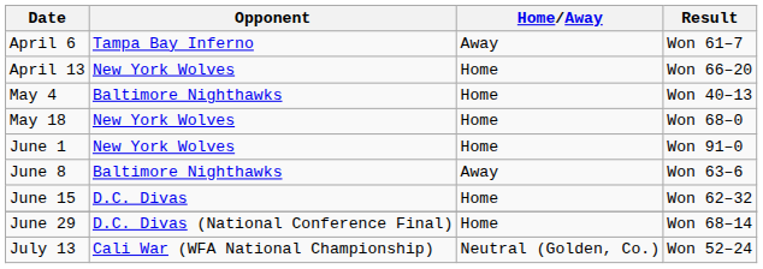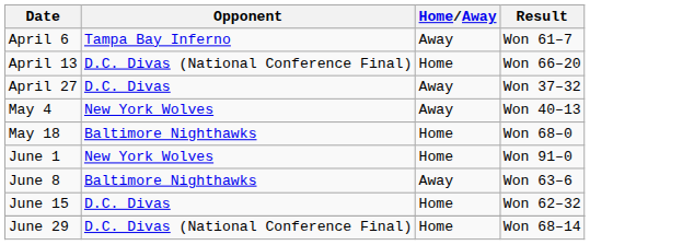 <table class="wikitable">
 <tr>
 <th>Date</th>
 <th>Opponent</th>
 <th><a href='#'>Home</a>/<a href='#'>Away</a></th>
 <th>Result</th>
 </tr>
 <tr>
 <td>April 6</td>
 <td><a href='#'>Tampa Bay Inferno</a></td>
 <td>Away</td>
 <td>Won 61–7</td>
 </tr>
 <tr>
 <td>April 13</td>
-<td><a href='#'>New York Wolves</a></td>
+<td><a href='#'>D.C. Divas</a> (National Conference Final)</td>
 <td>Home</td>
 <td>Won 66–20</td>
 </tr>
 <tr>
+<td>April 27</td>
+<td><a href='#'>D.C. Divas</a></td>
+<td>Away</td>
+<td>Won 37–32</td>
+</tr>
+<tr>
 <td>May 4</td>
-<td><a href='#'>Baltimore Nighthawks</a></td>
-<td>Home</td>
+<td><a href='#'>New York Wolves</a></td>
+<td>Away</td>
 <td>Won 40–13</td>
 </tr>
 <tr>
 <td>May 18</td>
-<td><a href='#'>New York Wolves</a></td>
+<td><a href='#'>Baltimore Nighthawks</a></td>
 <td>Home</td>
 <td>Won 68–0</td>
 </tr>
 <tr>
 <td>June 1</td>
 <td><a href='#'>New York Wolves</a></td>
 <td>Home</td>
 <td>Won 91–0</td>
 </tr>
 <tr>
 <td>June 8</td>
 <td><a href='#'>Baltimore Nighthawks</a></td>
 <td>Away</td>
 <td>Won 63–6</td>
 </tr>
 <tr>
 <td>June 15</td>
 <td><a href='#'>D.C. Divas</a></td>
 <td>Home</td>
 <td>Won 62–32</td>
 </tr>
 <tr>
 </tr>
 <tr>
 <td>June 29</td>
 <td><a href='#'>D.C. Divas</a> (National Conference Final)</td>
 <td>Home</td>
 <td>Won 68–14</td>
 </tr>
-<tr>
-<td>July 13</td>
-<td><a href='#'>Cali War</a> (WFA National Championship)</td>
-<td>Neutral (Golden, Co.)</td>
-<td>Won 52–24</td>
-</tr>
 </table>
